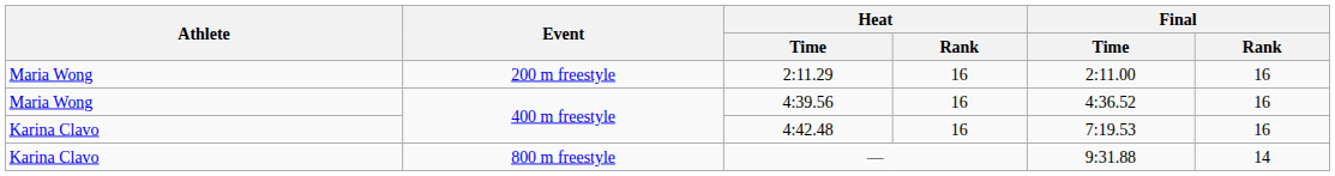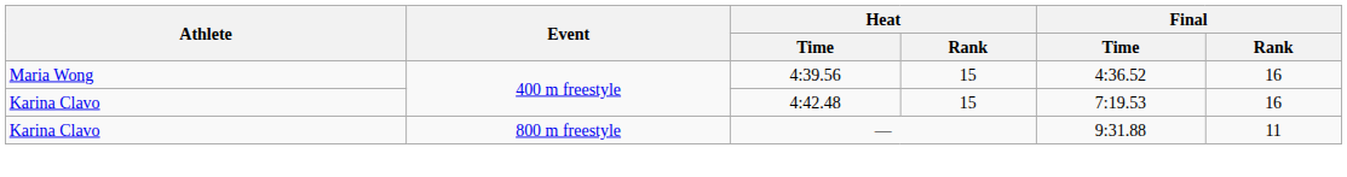 <table class=wikitable style="font-size:95%" width="95%">
 <tr>
 <th rowspan="2">Athlete</th>
 <th rowspan="2">Event</th>
 <th colspan="2">Heat</th>
 <th colspan="2">Final</th>
 </tr>
 <tr>
 <th>Time</th>
 <th>Rank</th>
 <th>Time</th>
 <th>Rank</th>
 </tr>
 <tr>
 <td width=30%><a href='#'>Maria Wong</a></td>
-<td align=center><a href='#'>200 m freestyle</a></td>
-<td align=center>2:11.29</td>
-<td align=center>16</td>
-<td align=center>2:11.00</td>
-<td align=center>16</td>
-</tr>
-<tr>
-<td width=30%><a href='#'>Maria Wong</a></td>
 <td rowspan=2 align=center><a href='#'>400 m freestyle</a></td>
 <td align=center>4:39.56</td>
-<td align=center>16</td>
+<td align=center>15</td>
 <td align=center>4:36.52</td>
 <td align=center>16</td>
 </tr>
 <tr>
 <td width=30%><a href='#'>Karina Clavo</a></td>
 <td align=center>4:42.48</td>
-<td align=center>16</td>
+<td align=center>15</td>
 <td align=center>7:19.53</td>
 <td align=center>16</td>
 </tr>
 <tr>
 <td width=30%><a href='#'>Karina Clavo</a></td>
 <td align=center><a href='#'>800 m freestyle</a></td>
 <td colspan=2 align=center>—</td>
 <td align=center>9:31.88</td>
-<td align=center>14</td>
+<td align=center>11</td>
 </tr>
 </table>
